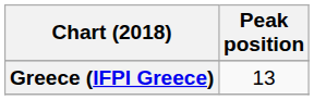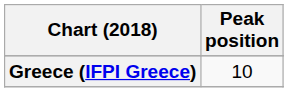 <table class="wikitable sortable plainrowheaders" style="text-align:center">
 <tr>
 <th scope="col">Chart (2018)</th>
 <th scope="col">Peak<br>position</th>
 </tr>
 <tr>
 </tr>
 <tr>
 </tr>
 <tr>
 </tr>
 <tr>
 </tr>
 <tr>
 </tr>
 <tr>
 </tr>
 <tr>
 </tr>
 <tr>
 <th scope="row">Greece (<a href='#'>IFPI Greece</a>)</th>
-<td>13</td>
+<td>10</td>
 </tr>
 <tr>
 </tr>
 <tr>
 </tr>
 <tr>
 </tr>
 <tr>
 </tr>
 <tr>
 </tr>
 <tr>
 </tr>
 <tr>
 </tr>
 <tr>
 </tr>
 <tr>
 </tr>
 <tr>
 </tr>
 <tr>
 </tr>
 <tr>
 </tr>
 <tr>
 </tr>
 </table>
